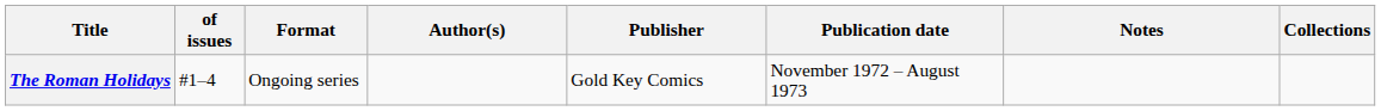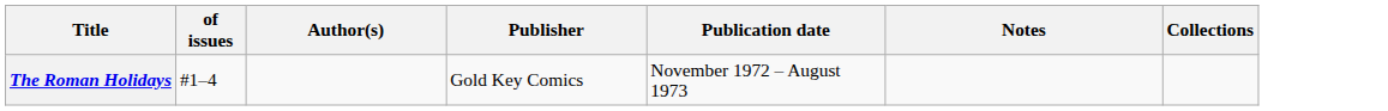 <table class="wikitable">
 <tr>
 <th>Title</th>
 <th style="width:40pt"> of issues</th>
-<th style="width:75pt">Format</th>
 <th style="width:125pt">Author(s)</th>
 <th style="width:125pt">Publisher</th>
 <th style="width:150pt">Publication date</th>
 <th style="width:175pt">Notes</th>
 <th>Collections</th>
 </tr>
 <tr>
 <th><em><a href='#'>The Roman Holidays</a></em></th>
 <td>#1–4</td>
-<td>Ongoing series</td>
 <td></td>
 <td>Gold Key Comics</td>
 <td>November 1972 – August 1973</td>
 <td></td>
 <td></td>
 </tr>
 </table>
